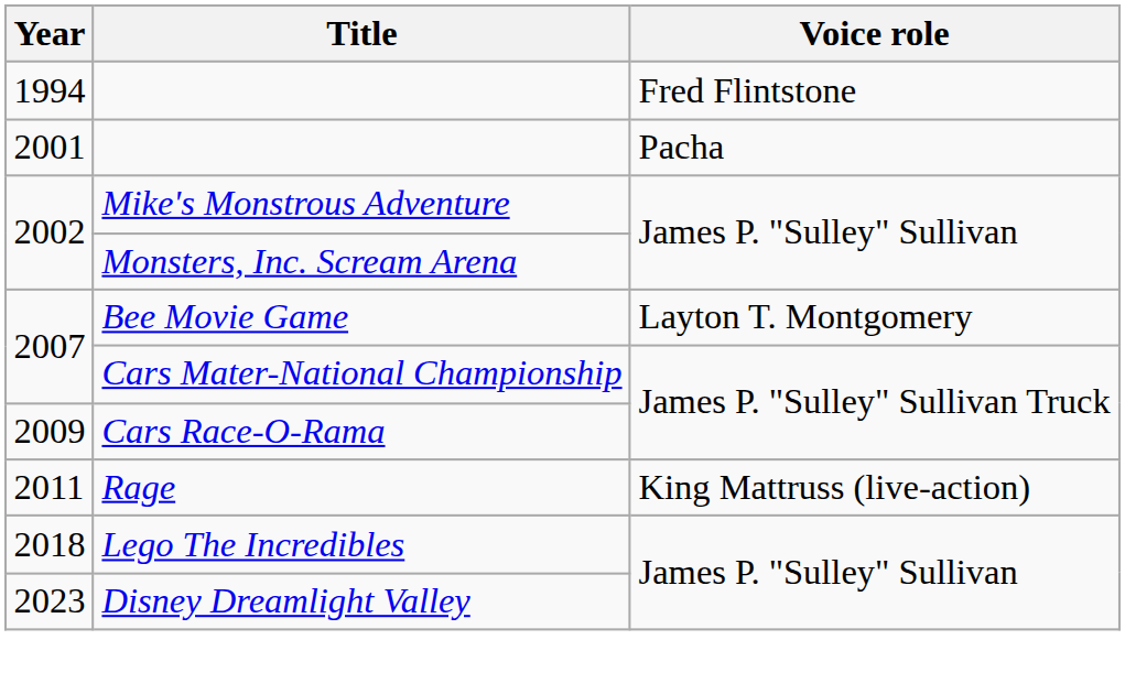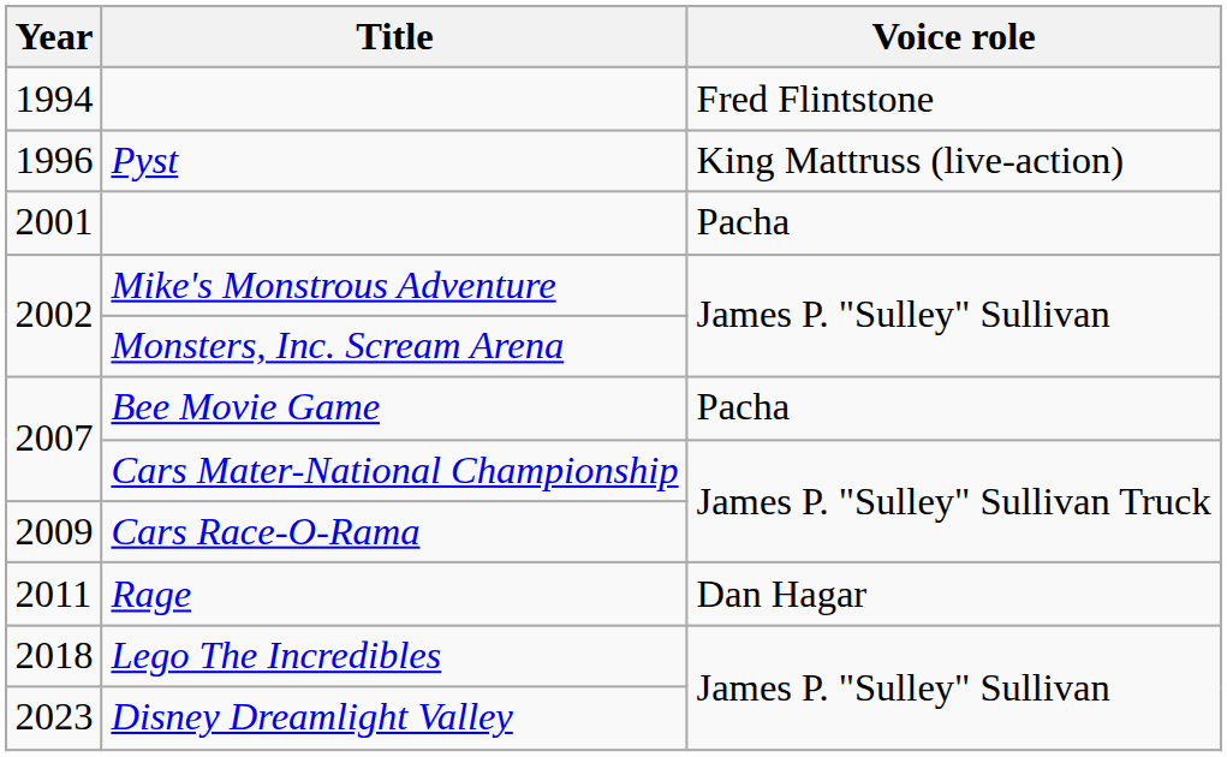 <table class="wikitable sortable plainrowheaders">
 <tr>
 <th scope="col">Year</th>
 <th scope="col">Title</th>
 <th scope="col">Voice role</th>
 </tr>
 <tr>
 <td>1994</td>
 <td></td>
 <td>Fred Flintstone</td>
+</tr>
+<tr>
+<td>1996</td>
+<td><em><a href='#'>Pyst</a></em></td>
+<td>King Mattruss (live-action)</td>
 </tr>
 <tr>
 <td>2001</td>
 <td></td>
 <td>Pacha</td>
 </tr>
 <tr>
 <td rowspan="2">2002</td>
 <td><em><a href='#'>Mike's Monstrous Adventure</a></em></td>
 <td rowspan="2">James P. "Sulley" Sullivan</td>
 </tr>
 <tr>
 <td><em><a href='#'>Monsters, Inc. Scream Arena</a></em></td>
 </tr>
 <tr>
 <td rowspan="2">2007</td>
 <td><em><a href='#'>Bee Movie Game</a></em></td>
-<td>Layton T. Montgomery</td>
+<td>Pacha</td>
 </tr>
 <tr>
 <td><em><a href='#'>Cars Mater-National Championship</a></em></td>
 <td rowspan="2">James P. "Sulley" Sullivan Truck</td>
 </tr>
 <tr>
 <td>2009</td>
 <td><em><a href='#'>Cars Race-O-Rama</a></em></td>
 </tr>
 <tr>
 <td>2011</td>
 <td><em><a href='#'>Rage</a></em></td>
-<td>King Mattruss (live-action)</td>
+<td>Dan Hagar</td>
 </tr>
 <tr>
 <td>2018</td>
 <td><em><a href='#'>Lego The Incredibles</a></em></td>
 <td rowspan="2">James P. "Sulley" Sullivan</td>
 </tr>
 <tr>
 <td>2023</td>
 <td><em><a href='#'>Disney Dreamlight Valley</a></em></td>
 </tr>
 </table>
